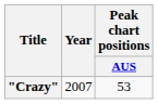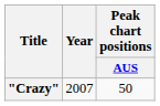 <table class="wikitable plainrowheaders" style="text-align:center;">
 <tr>
 <th scope="col" rowspan="2">Title</th>
 <th scope="col" rowspan="2">Year</th>
 <th scope="col" colspan="1">Peak chart positions</th>
 </tr>
 <tr>
 <th scope="col" style="width:3em;font-size:90%;"><a href='#'>AUS</a><br></th>
 </tr>
 <tr>
 <th scope="row">"Crazy"</th>
 <td>2007</td>
-<td>53</td>
+<td>50</td>
 </tr>
 </table>
